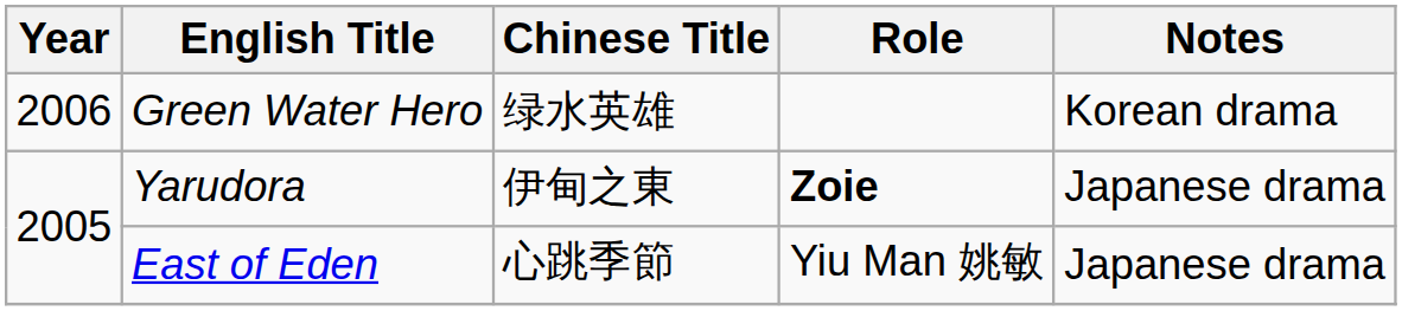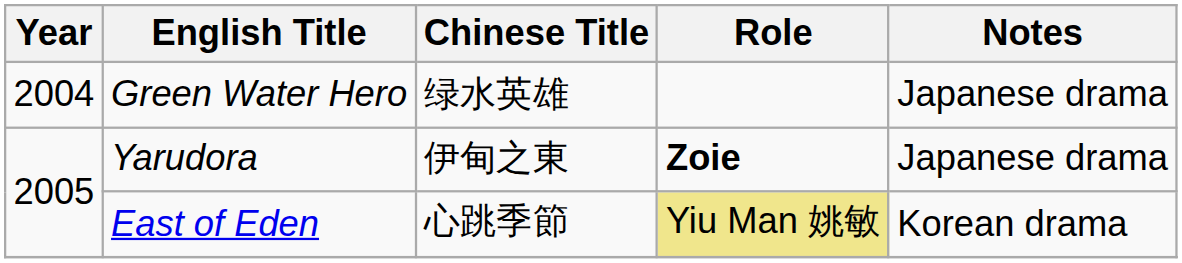 <table class="wikitable sortable">
 <tr>
 <th>Year</th>
 <th>English Title</th>
 <th>Chinese Title</th>
 <th>Role</th>
 <th>Notes</th>
 </tr>
 <tr>
-<td>2006</td>
+<td>2004</td>
 <td><em>Green Water Hero</em></td>
 <td>绿水英雄</td>
 <td></td>
-<td>Korean drama</td>
+<td>Japanese drama</td>
 </tr>
 <tr>
 <td rowspan="2">2005</td>
 <td><em>Yarudora</em></td>
 <td>伊甸之東</td>
 <td><strong>Zoie</strong></td>
 <td>Japanese drama</td>
 </tr>
 <tr>
 <td><em><a href='#'>East of Eden</a></em></td>
 <td>心跳季節</td>
-<td>Yiu Man 姚敏</td>
-<td>Japanese drama</td>
+<td style="background: khaki;">Yiu Man 姚敏</td>
+<td>Korean drama</td>
 </tr>
 <tr>
 </tr>
 </table>
